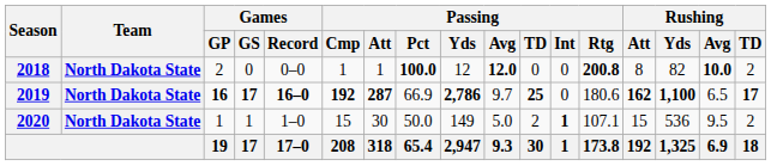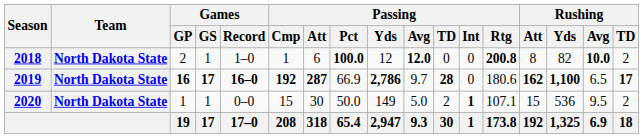 <table class="wikitable" style="text-align:center;">
 <tr>
 <th rowspan="2">Season</th>
 <th rowspan="2">Team</th>
 <th colspan="3">Games</th>
 <th colspan="8">Passing</th>
 <th colspan="4">Rushing</th>
 </tr>
 <tr>
 <th>GP</th>
 <th>GS</th>
 <th>Record</th>
 <th>Cmp</th>
 <th>Att</th>
 <th>Pct</th>
 <th>Yds</th>
 <th>Avg</th>
 <th>TD</th>
 <th>Int</th>
 <th>Rtg</th>
 <th>Att</th>
 <th>Yds</th>
 <th>Avg</th>
 <th>TD</th>
 </tr>
 <tr>
 <th><a href='#'>2018</a></th>
 <th><a href='#'>North Dakota State</a></th>
 <td>2</td>
-<td>0</td>
-<td>0–0</td>
 <td>1</td>
+<td>1–0</td>
 <td>1</td>
+<td>6</td>
 <td><strong>100.0</strong></td>
 <td>12</td>
 <td><strong>12.0</strong></td>
 <td>0</td>
 <td>0</td>
 <td><strong>200.8</strong></td>
 <td>8</td>
 <td>82</td>
 <td><strong>10.0</strong></td>
 <td>2</td>
 </tr>
 <tr>
 <th><a href='#'>2019</a></th>
 <th><a href='#'>North Dakota State</a></th>
 <td><strong>16</strong></td>
 <td><strong>17</strong></td>
 <td><strong>16–0</strong></td>
 <td><strong>192</strong></td>
 <td><strong>287</strong></td>
 <td>66.9</td>
 <td><strong>2,786</strong></td>
 <td>9.7</td>
-<td><strong>25</strong></td>
+<td><strong>28</strong></td>
 <td>0</td>
 <td>180.6</td>
 <td><strong>162</strong></td>
 <td><strong>1,100</strong></td>
 <td>6.5</td>
 <td><strong>17</strong></td>
 </tr>
 <tr>
 <th><a href='#'>2020</a></th>
 <th><a href='#'>North Dakota State</a></th>
 <td>1</td>
 <td>1</td>
-<td>1–0</td>
+<td>0–0</td>
 <td>15</td>
 <td>30</td>
 <td>50.0</td>
 <td>149</td>
 <td>5.0</td>
 <td>2</td>
 <td><strong>1</strong></td>
 <td>107.1</td>
 <td>15</td>
 <td>536</td>
 <td>9.5</td>
 <td>2</td>
 </tr>
 <tr>
 <th colspan="2"></th>
 <th>19</th>
 <th>17</th>
 <th>17–0</th>
 <th>208</th>
 <th>318</th>
 <th>65.4</th>
 <th>2,947</th>
 <th>9.3</th>
 <th>30</th>
 <th>1</th>
 <th>173.8</th>
 <th>192</th>
 <th>1,325</th>
 <th>6.9</th>
 <th>18</th>
 </tr>
 </table>
